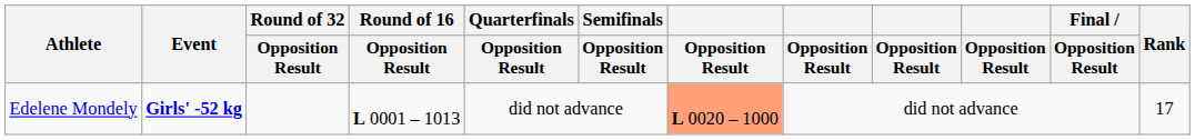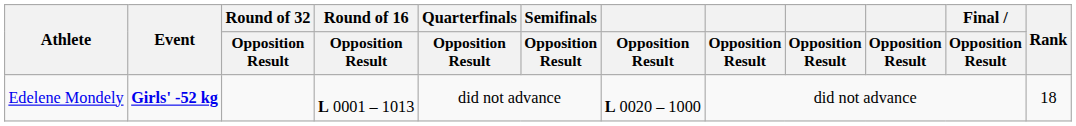 <table class="wikitable" style="font-size:90%">
 <tr>
 <th rowspan="2">Athlete</th>
 <th rowspan="2">Event</th>
 <th>Round of 32</th>
 <th>Round of 16</th>
 <th>Quarterfinals</th>
 <th>Semifinals</th>
 <th></th>
 <th></th>
 <th></th>
 <th></th>
 <th>Final / </th>
 <th rowspan=2>Rank</th>
 </tr>
 <tr style="font-size:95%">
 <th>Opposition<br>Result</th>
 <th>Opposition<br>Result</th>
 <th>Opposition<br>Result</th>
 <th>Opposition<br>Result</th>
 <th>Opposition<br>Result</th>
 <th>Opposition<br>Result</th>
 <th>Opposition<br>Result</th>
 <th>Opposition<br>Result</th>
 <th>Opposition<br>Result</th>
 </tr>
 <tr align=center>
 <td align=left><a href='#'>Edelene Mondely</a></td>
 <td align=left><strong><a href='#'>Girls' -52 kg</a></strong></td>
 <td></td>
 <td><br><strong>L</strong> 0001 – 1013</td>
 <td colspan=2>did not advance</td>
-<td style="background: lightsalmon;"><br><strong>L</strong> 0020 – 1000</td>
+<td><br><strong>L</strong> 0020 – 1000</td>
 <td colspan=4>did not advance</td>
-<td>17</td>
+<td>18</td>
 </tr>
 </table>
